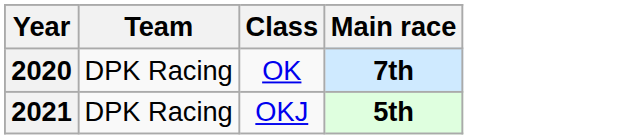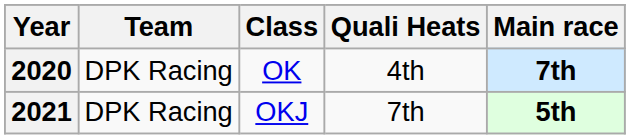 <table class="wikitable" style="text-align:center; font-size:90%;">
 <tr>
 <th>Year</th>
 <th>Team</th>
 <th>Class</th>
+<th>Quali Heats</th>
 <th>Main race</th>
 </tr>
 <tr>
 <th>2020</th>
 <td style="text-align:left;"> DPK Racing</td>
 <td><a href='#'>OK</a></td>
+<td>4th</td>
 <td style="background:#CFEAFF;"><strong>7th</strong></td>
 </tr>
 <tr>
 <th>2021</th>
 <td style="text-align:left;"> DPK Racing</td>
 <td><a href='#'>OKJ</a></td>
+<td>7th</td>
 <td style="background:#DFFFDF;"><strong>5th</strong></td>
 </tr>
 </table>
